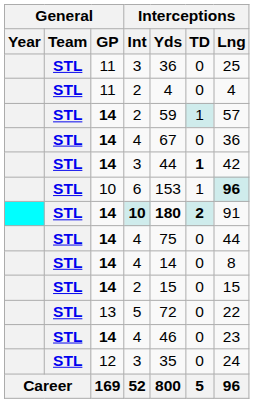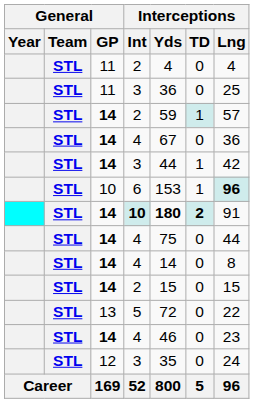 <table class="wikitable" style="text-align:center;">
 <tr>
 <th colspan=3>General</th>
 <th colspan=4>Interceptions</th>
 </tr>
 <tr>
 <th>Year</th>
 <th>Team</th>
 <th>GP</th>
 <th>Int</th>
 <th>Yds</th>
 <th>TD</th>
 <th>Lng</th>
 </tr>
 <tr>
 <th></th>
 <th><a href='#'>STL</a></th>
 <td>11</td>
-<td>3</td>
-<td>36</td>
+<td>2</td>
+<td>4</td>
 <td>0</td>
-<td>25</td>
+<td>4</td>
 </tr>
 <tr>
 <th></th>
 <th><a href='#'>STL</a></th>
 <td>11</td>
-<td>2</td>
-<td>4</td>
+<td>3</td>
+<td>36</td>
 <td>0</td>
-<td>4</td>
+<td>25</td>
 </tr>
 <tr>
 <th></th>
 <th><a href='#'>STL</a></th>
 <td><strong>14</strong></td>
 <td>2</td>
 <td>59</td>
 <td style="background:#cfecec;">1</td>
 <td>57</td>
 </tr>
 <tr>
 <th></th>
 <th><a href='#'>STL</a></th>
 <td><strong>14</strong></td>
 <td>4</td>
 <td>67</td>
 <td>0</td>
 <td>36</td>
 </tr>
 <tr>
 <th></th>
 <th><a href='#'>STL</a></th>
 <td><strong>14</strong></td>
 <td>3</td>
 <td>44</td>
-<td><strong>1</strong></td>
+<td>1</td>
 <td>42</td>
 </tr>
 <tr>
 <th></th>
 <th><a href='#'>STL</a></th>
 <td>10</td>
 <td>6</td>
 <td>153</td>
 <td>1</td>
 <td style="background:#cfecec;"><strong>96</strong></td>
 </tr>
 <tr>
 <th style="background:#00ffff;"></th>
 <th><a href='#'>STL</a></th>
 <td><strong>14</strong></td>
 <td style="background:#cfecec;"><strong>10</strong></td>
 <td><strong>180</strong></td>
 <td style="background:#cfecec;"><strong>2</strong></td>
 <td>91</td>
 </tr>
 <tr>
 <th></th>
 <th><a href='#'>STL</a></th>
 <td><strong>14</strong></td>
 <td>4</td>
 <td>75</td>
 <td>0</td>
 <td>44</td>
 </tr>
 <tr>
 <th></th>
 <th><a href='#'>STL</a></th>
 <td><strong>14</strong></td>
 <td>4</td>
 <td>14</td>
 <td>0</td>
 <td>8</td>
 </tr>
 <tr>
 <th></th>
 <th><a href='#'>STL</a></th>
 <td><strong>14</strong></td>
 <td>2</td>
 <td>15</td>
 <td>0</td>
 <td>15</td>
 </tr>
 <tr>
 <th></th>
 <th><a href='#'>STL</a></th>
 <td>13</td>
 <td>5</td>
 <td>72</td>
 <td>0</td>
 <td>22</td>
 </tr>
 <tr>
 <th></th>
 <th><a href='#'>STL</a></th>
 <td><strong>14</strong></td>
 <td>4</td>
 <td>46</td>
 <td>0</td>
 <td>23</td>
 </tr>
 <tr>
 <th></th>
 <th><a href='#'>STL</a></th>
 <td>12</td>
 <td>3</td>
 <td>35</td>
 <td>0</td>
 <td>24</td>
 </tr>
 <tr>
 <th colspan=2>Career</th>
 <th>169</th>
 <th>52</th>
 <th>800</th>
 <th>5</th>
 <th>96</th>
 </tr>
 </table>
